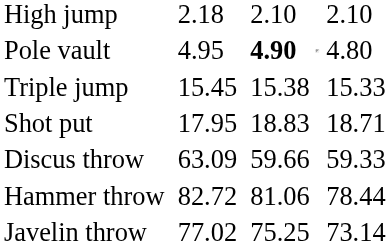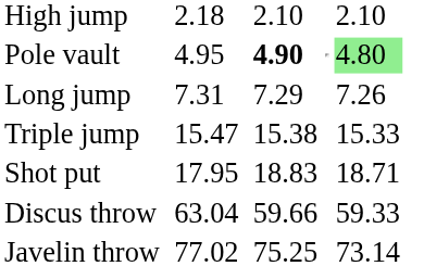 <table>
 <tr>
 <td>High jump</td>
 <td></td>
 <td>2.18</td>
 <td></td>
 <td>2.10</td>
 <td></td>
 <td>2.10</td>
 </tr>
 <tr>
 <td>Pole vault</td>
 <td></td>
 <td>4.95</td>
 <td></td>
 <td><strong>4.90</strong></td>
 <td><hr></td>
-<td>4.80</td>
+<td style="background: lightgreen;">4.80</td>
+</tr>
+<tr>
+<td>Long jump</td>
+<td></td>
+<td>7.31</td>
+<td></td>
+<td>7.29</td>
+<td></td>
+<td>7.26</td>
 </tr>
 <tr>
 <td>Triple jump</td>
 <td></td>
-<td>15.45</td>
+<td>15.47</td>
 <td></td>
 <td>15.38</td>
 <td></td>
 <td>15.33</td>
 </tr>
 <tr>
 <td>Shot put</td>
 <td></td>
 <td>17.95</td>
 <td></td>
 <td>18.83</td>
 <td></td>
 <td>18.71</td>
 </tr>
 <tr>
 <td>Discus throw</td>
 <td></td>
-<td>63.09</td>
+<td>63.04</td>
 <td></td>
 <td>59.66</td>
 <td></td>
 <td>59.33</td>
-</tr>
-<tr>
-<td>Hammer throw</td>
-<td></td>
-<td>82.72</td>
-<td></td>
-<td>81.06</td>
-<td></td>
-<td>78.44</td>
 </tr>
 <tr>
 <td>Javelin throw</td>
 <td></td>
 <td>77.02</td>
 <td></td>
 <td>75.25</td>
 <td></td>
 <td>73.14</td>
 </tr>
 </table>
